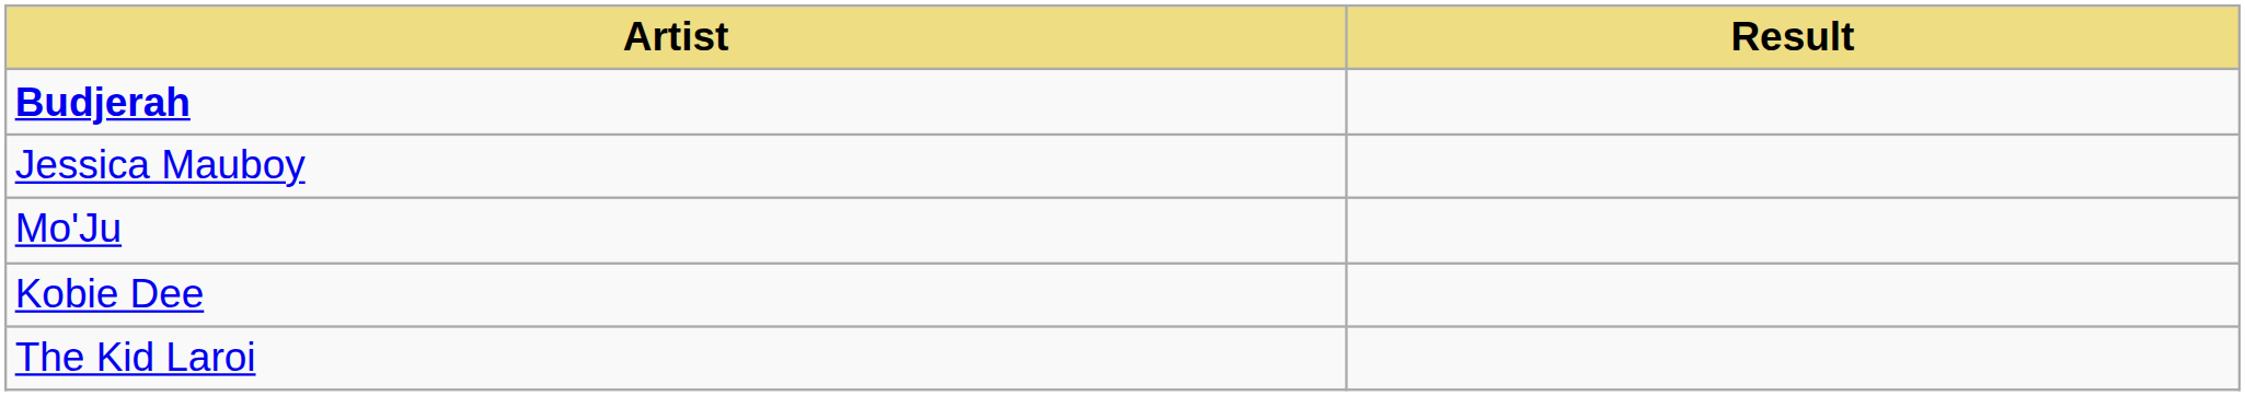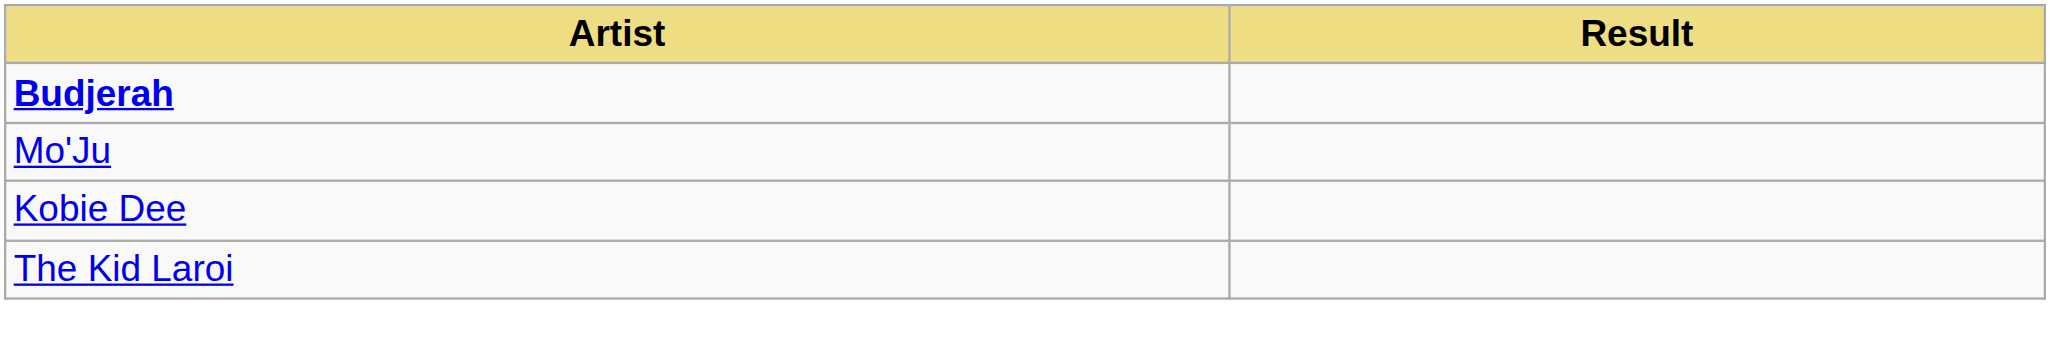 <table class="wikitable" width=100%>
 <tr>
 <th style="width:15%;background:#EEDD82;">Artist</th>
 <th style="width:10%;background:#EEDD82;">Result</th>
 </tr>
 <tr>
 <td><strong><a href='#'>Budjerah</a></strong></td>
-<td></td>
-</tr>
-<tr>
-<td><a href='#'>Jessica Mauboy</a></td>
 <td></td>
 </tr>
 <tr>
 <td><a href='#'>Mo'Ju</a></td>
 <td></td>
 </tr>
 <tr>
 <td><a href='#'>Kobie Dee</a></td>
 <td></td>
 </tr>
 <tr>
 <td><a href='#'>The Kid Laroi</a></td>
 <td></td>
 </tr>
 </table>
